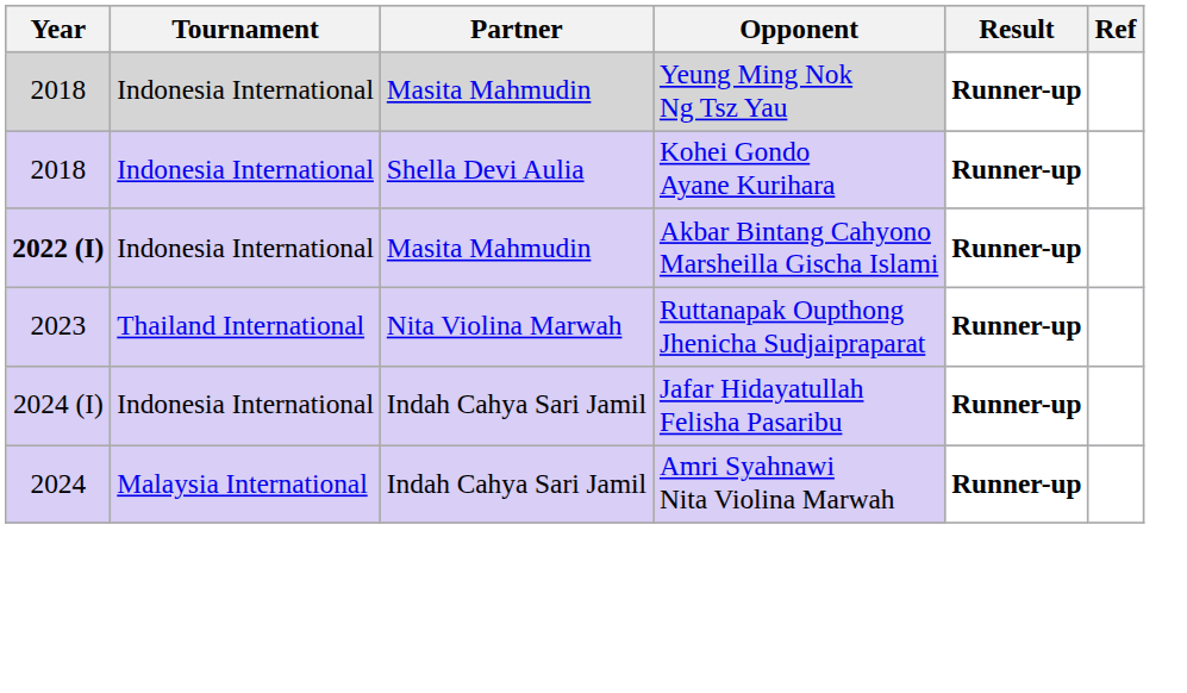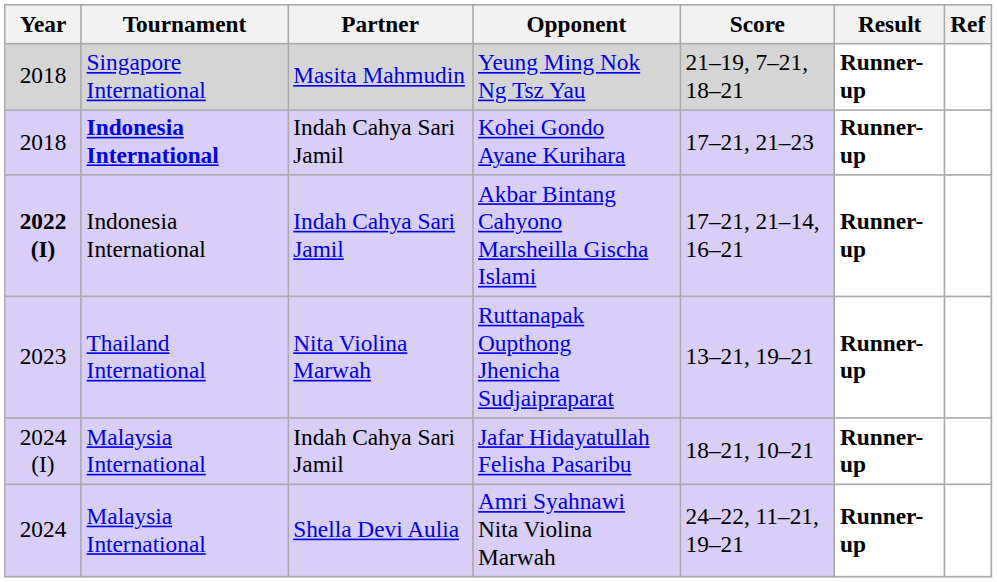 <table class="sortable wikitable" style="font-size: 90%">
 <tr>
 <th>Year</th>
 <th>Tournament</th>
 <th>Partner</th>
 <th>Opponent</th>
+<th>Score</th>
 <th>Result</th>
 <th>Ref</th>
 </tr>
 <tr style="background:#D5D5D5">
 <td align="center">2018</td>
-<td align="left">Indonesia International</td>
+<td align="left"><a href='#'>Singapore International</a></td>
 <td align="left"> <a href='#'>Masita Mahmudin</a></td>
 <td align="left"> <a href='#'>Yeung Ming Nok</a><br> <a href='#'>Ng Tsz Yau</a></td>
+<td align="left">21–19, 7–21, 18–21</td>
 <td style="text-align:left; background:white"> <strong>Runner-up</strong></td>
 <td style="text-align:center; background:white"></td>
 </tr>
 <tr style="background:#D8CEF6">
 <td align="center">2018</td>
-<td align="left"><a href='#'>Indonesia International</a></td>
-<td align="left"> <a href='#'>Shella Devi Aulia</a></td>
+<td align="left"><strong><a href='#'>Indonesia International</a></strong></td>
+<td align="left"> Indah Cahya Sari Jamil</td>
 <td align="left"> <a href='#'>Kohei Gondo</a><br> <a href='#'>Ayane Kurihara</a></td>
+<td align="left">17–21, 21–23</td>
 <td style="text-align:left; background:white"> <strong>Runner-up</strong></td>
 <td style="text-align:center; background:white"></td>
 </tr>
 <tr style="background:#D8CEF6">
 <td align="center"><strong>2022 (I)</strong></td>
 <td align="left">Indonesia International</td>
-<td align="left"> <a href='#'>Masita Mahmudin</a></td>
+<td align="left"> <a href='#'>Indah Cahya Sari Jamil</a></td>
 <td align="left"> <a href='#'>Akbar Bintang Cahyono</a><br> <a href='#'>Marsheilla Gischa Islami</a></td>
+<td align="left">17–21, 21–14, 16–21</td>
 <td style="text-align:left; background:white"> <strong>Runner-up</strong></td>
 <td style="text-align:center; background:white"></td>
 </tr>
 <tr style="background:#D8CEF6">
 <td align="center">2023</td>
 <td align="left"><a href='#'>Thailand International</a></td>
 <td align="left"> <a href='#'>Nita Violina Marwah</a></td>
 <td align="left"> <a href='#'>Ruttanapak Oupthong</a><br> <a href='#'>Jhenicha Sudjaipraparat</a></td>
+<td align="left">13–21, 19–21</td>
 <td style="text-align:left; background:white"> <strong>Runner-up</strong></td>
 <td style="text-align:center; background:white"></td>
 </tr>
 <tr style="background:#D8CEF6">
 <td align="center">2024 (I)</td>
-<td align="left">Indonesia International</td>
+<td align="left"><a href='#'>Malaysia International</a></td>
 <td align="left"> Indah Cahya Sari Jamil</td>
 <td align="left"> <a href='#'>Jafar Hidayatullah</a><br> <a href='#'>Felisha Pasaribu</a></td>
+<td align="left">18–21, 10–21</td>
 <td style="text-align:left; background:white"> <strong>Runner-up</strong></td>
 <td style="text-align:center; background:white"></td>
 </tr>
 <tr style="background:#D8CEF6">
 <td align="center">2024</td>
 <td align="left"><a href='#'>Malaysia International</a></td>
-<td align="left"> Indah Cahya Sari Jamil</td>
+<td align="left"> <a href='#'>Shella Devi Aulia</a></td>
 <td align="left"> <a href='#'>Amri Syahnawi</a><br> Nita Violina Marwah</td>
+<td align="left">24–22, 11–21, 19–21</td>
 <td style="text-align:left; background:white"> <strong>Runner-up</strong></td>
 <td style="text-align:center; background:white"></td>
 </tr>
 </table>
